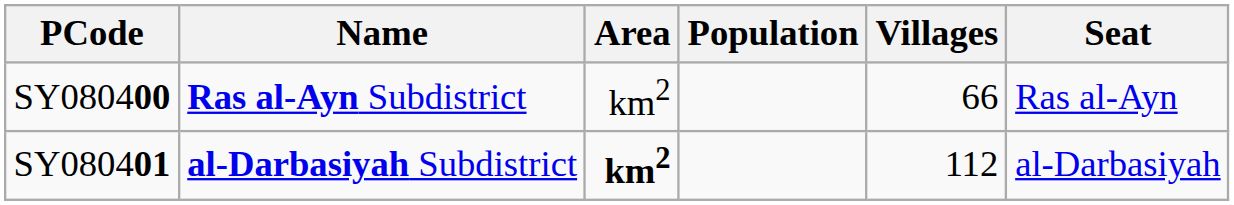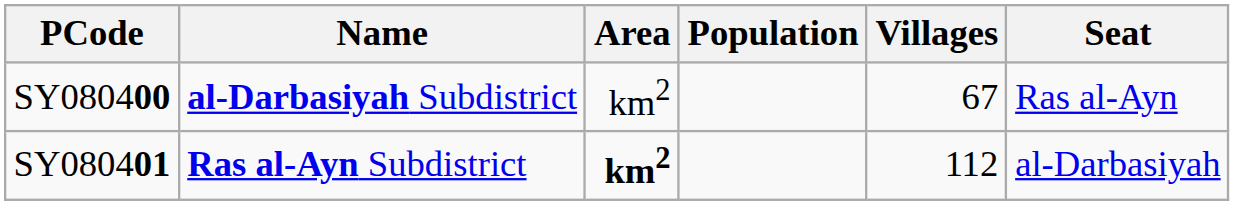 <table class="wikitable sortable">
 <tr>
 <th>PCode</th>
 <th>Name</th>
 <th>Area</th>
 <th>Population</th>
 <th>Villages</th>
 <th>Seat</th>
 </tr>
 <tr>
 <td>SY0804<strong>00</strong></td>
-<td><a href='#'><strong>Ras al-Ayn</strong> Subdistrict</a></td>
+<td><a href='#'><strong>al-Darbasiyah</strong> Subdistrict</a></td>
 <td align=right> km<sup>2</sup></td>
 <td align=right></td>
-<td align=right>66</td>
+<td align=right>67</td>
 <td><a href='#'>Ras al-Ayn</a></td>
 </tr>
 <tr>
 <td>SY0804<strong>01</strong></td>
-<td><a href='#'><strong>al-Darbasiyah</strong> Subdistrict</a></td>
+<td><a href='#'><strong>Ras al-Ayn</strong> Subdistrict</a></td>
 <td align=right><strong> km<sup>2</sup></strong></td>
 <td align=right></td>
 <td align=right>112</td>
 <td><a href='#'>al-Darbasiyah</a></td>
 </tr>
 </table>
